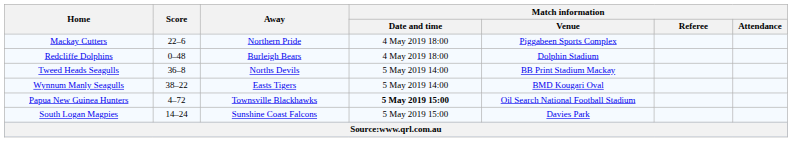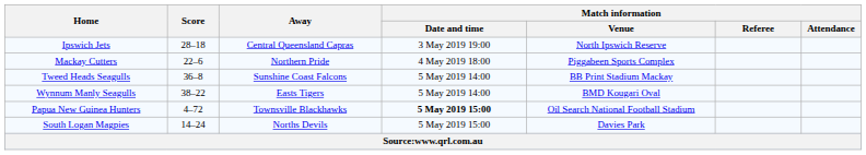 <table class="wikitable" width="100%" style="border-collapse:collapse; font-size:90%; text-align:center;">
 <tr>
 <th rowspan="2" width="19%">Home</th>
 <th rowspan="2" width="6%">Score</th>
 <th rowspan="2" width="19%">Away</th>
 <th colspan="4">Match information</th>
 </tr>
 <tr bgcolor="#CCCCCC">
 <th width="17%">Date and time</th>
 <th width="22%">Venue</th>
 <th width="10%">Referee</th>
 <th width="7%">Attendance</th>
 </tr>
 <tr bgcolor="#F5FAFF">
+<td> <a href='#'>Ipswich Jets</a></td>
+<td>28–18</td>
+<td> <a href='#'>Central Queensland Capras</a></td>
+<td>3 May 2019 19:00</td>
+<td><a href='#'>North Ipswich Reserve</a></td>
+<td></td>
+<td></td>
+</tr>
+<tr bgcolor="#F5FAFF">
 <td> <a href='#'>Mackay Cutters</a></td>
 <td>22–6</td>
 <td> <a href='#'>Northern Pride</a></td>
 <td>4 May 2019 18:00</td>
 <td><a href='#'>Piggabeen Sports Complex</a></td>
 <td></td>
 <td></td>
 </tr>
 <tr bgcolor="#F5FAFF">
-<td> <a href='#'>Redcliffe Dolphins</a></td>
-<td>0–48</td>
-<td> <a href='#'>Burleigh Bears</a></td>
-<td>4 May 2019 18:00</td>
-<td><a href='#'>Dolphin Stadium</a></td>
-<td></td>
-<td></td>
-</tr>
-<tr bgcolor="#F5FAFF">
 <td> <a href='#'>Tweed Heads Seagulls</a></td>
 <td>36–8</td>
-<td> <a href='#'>Norths Devils</a></td>
+<td> <a href='#'>Sunshine Coast Falcons</a></td>
 <td>5 May 2019 14:00</td>
 <td><a href='#'>BB Print Stadium Mackay</a></td>
 <td></td>
 <td></td>
 </tr>
 <tr bgcolor="#F5FAFF">
 <td> <a href='#'>Wynnum Manly Seagulls</a></td>
 <td>38–22</td>
 <td> <a href='#'>Easts Tigers</a></td>
 <td>5 May 2019 14:00</td>
 <td><a href='#'>BMD Kougari Oval</a></td>
 <td></td>
 <td></td>
 </tr>
 <tr bgcolor="#F5FAFF">
 <td> <a href='#'>Papua New Guinea Hunters</a></td>
 <td>4–72</td>
 <td> <a href='#'>Townsville Blackhawks</a></td>
 <td><strong>5 May 2019 15:00</strong></td>
 <td><a href='#'>Oil Search National Football Stadium</a></td>
 <td></td>
 <td></td>
 </tr>
 <tr bgcolor="#F5FAFF">
 <td> <a href='#'>South Logan Magpies</a></td>
 <td>14–24</td>
-<td> <a href='#'>Sunshine Coast Falcons</a></td>
+<td> <a href='#'>Norths Devils</a></td>
 <td>5 May 2019 15:00</td>
 <td><a href='#'>Davies Park</a></td>
 <td></td>
 <td></td>
 </tr>
 <tr bgcolor="#C1D8FF">
 <th colspan="7">Source:www.qrl.com.au</th>
 </tr>
 </table>
